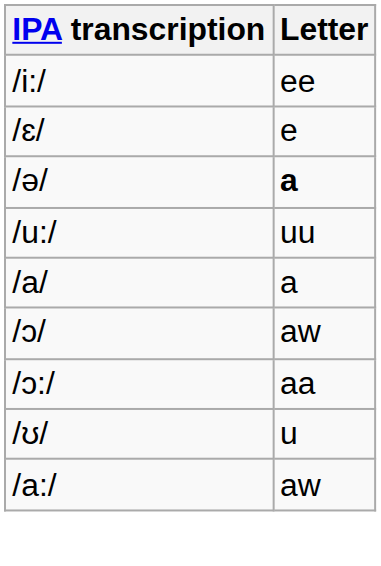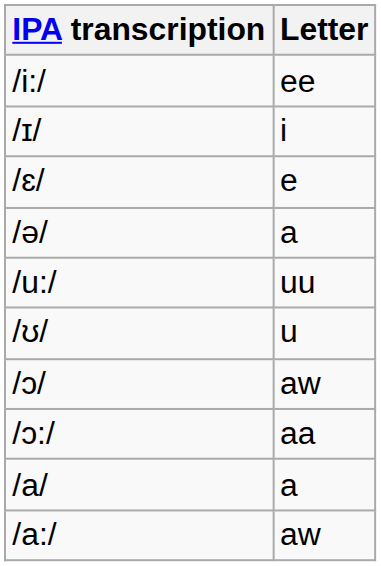 <table class="wikitable">
 <tr>
 <th><a href='#'>IPA</a> transcription</th>
 <th>Letter</th>
 </tr>
 <tr>
 <td>/i:/</td>
 <td>ee</td>
 </tr>
 <tr>
+<td>/ɪ/</td>
+<td>i</td>
+</tr>
+<tr>
 <td>/ɛ/</td>
 <td>e</td>
 </tr>
 <tr>
 <td>/ə/</td>
-<td><strong>a</strong></td>
+<td>a</td>
 </tr>
 <tr>
 <td>/u:/</td>
 <td>uu</td>
 </tr>
 <tr>
-<td>/a/</td>
-<td>a</td>
+<td>/ʊ/</td>
+<td>u</td>
 </tr>
 <tr>
 <td>/ɔ/</td>
 <td>aw</td>
 </tr>
 <tr>
 <td>/ɔ:/</td>
 <td>aa</td>
 </tr>
 <tr>
-<td>/ʊ/</td>
-<td>u</td>
+<td>/a/</td>
+<td>a</td>
 </tr>
 <tr>
 <td>/a:/</td>
 <td>aw</td>
 </tr>
 </table>
